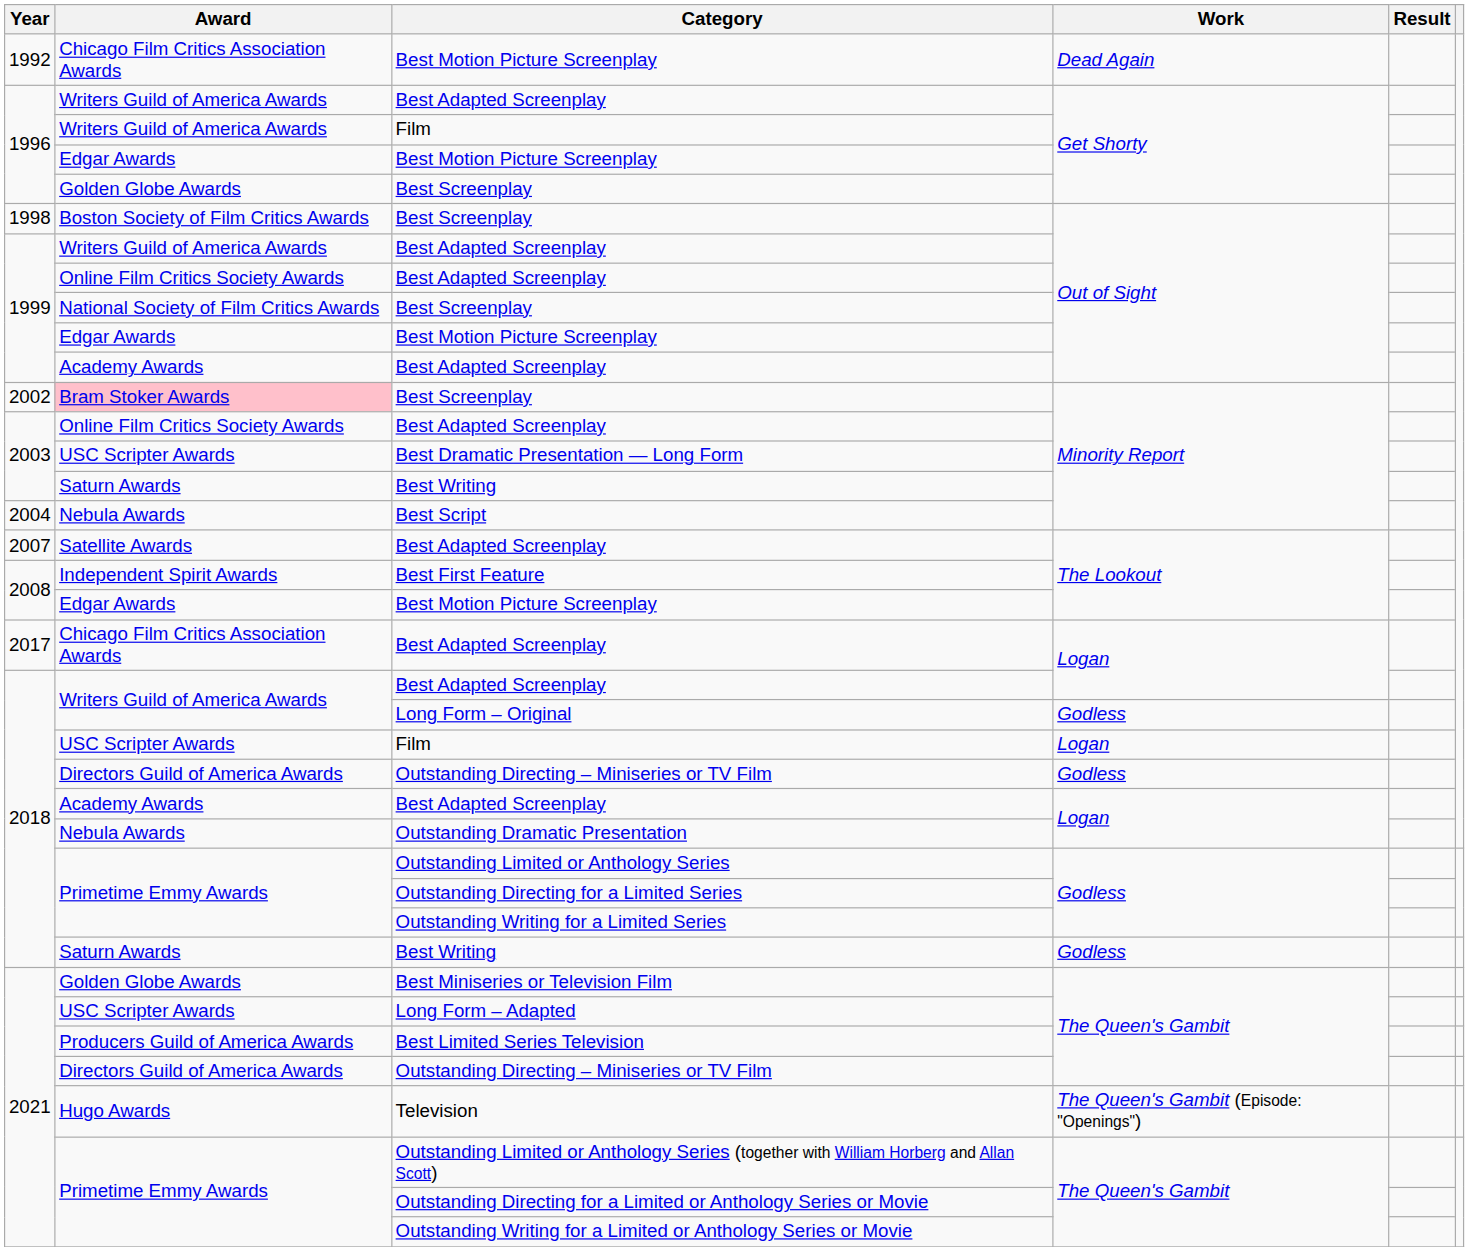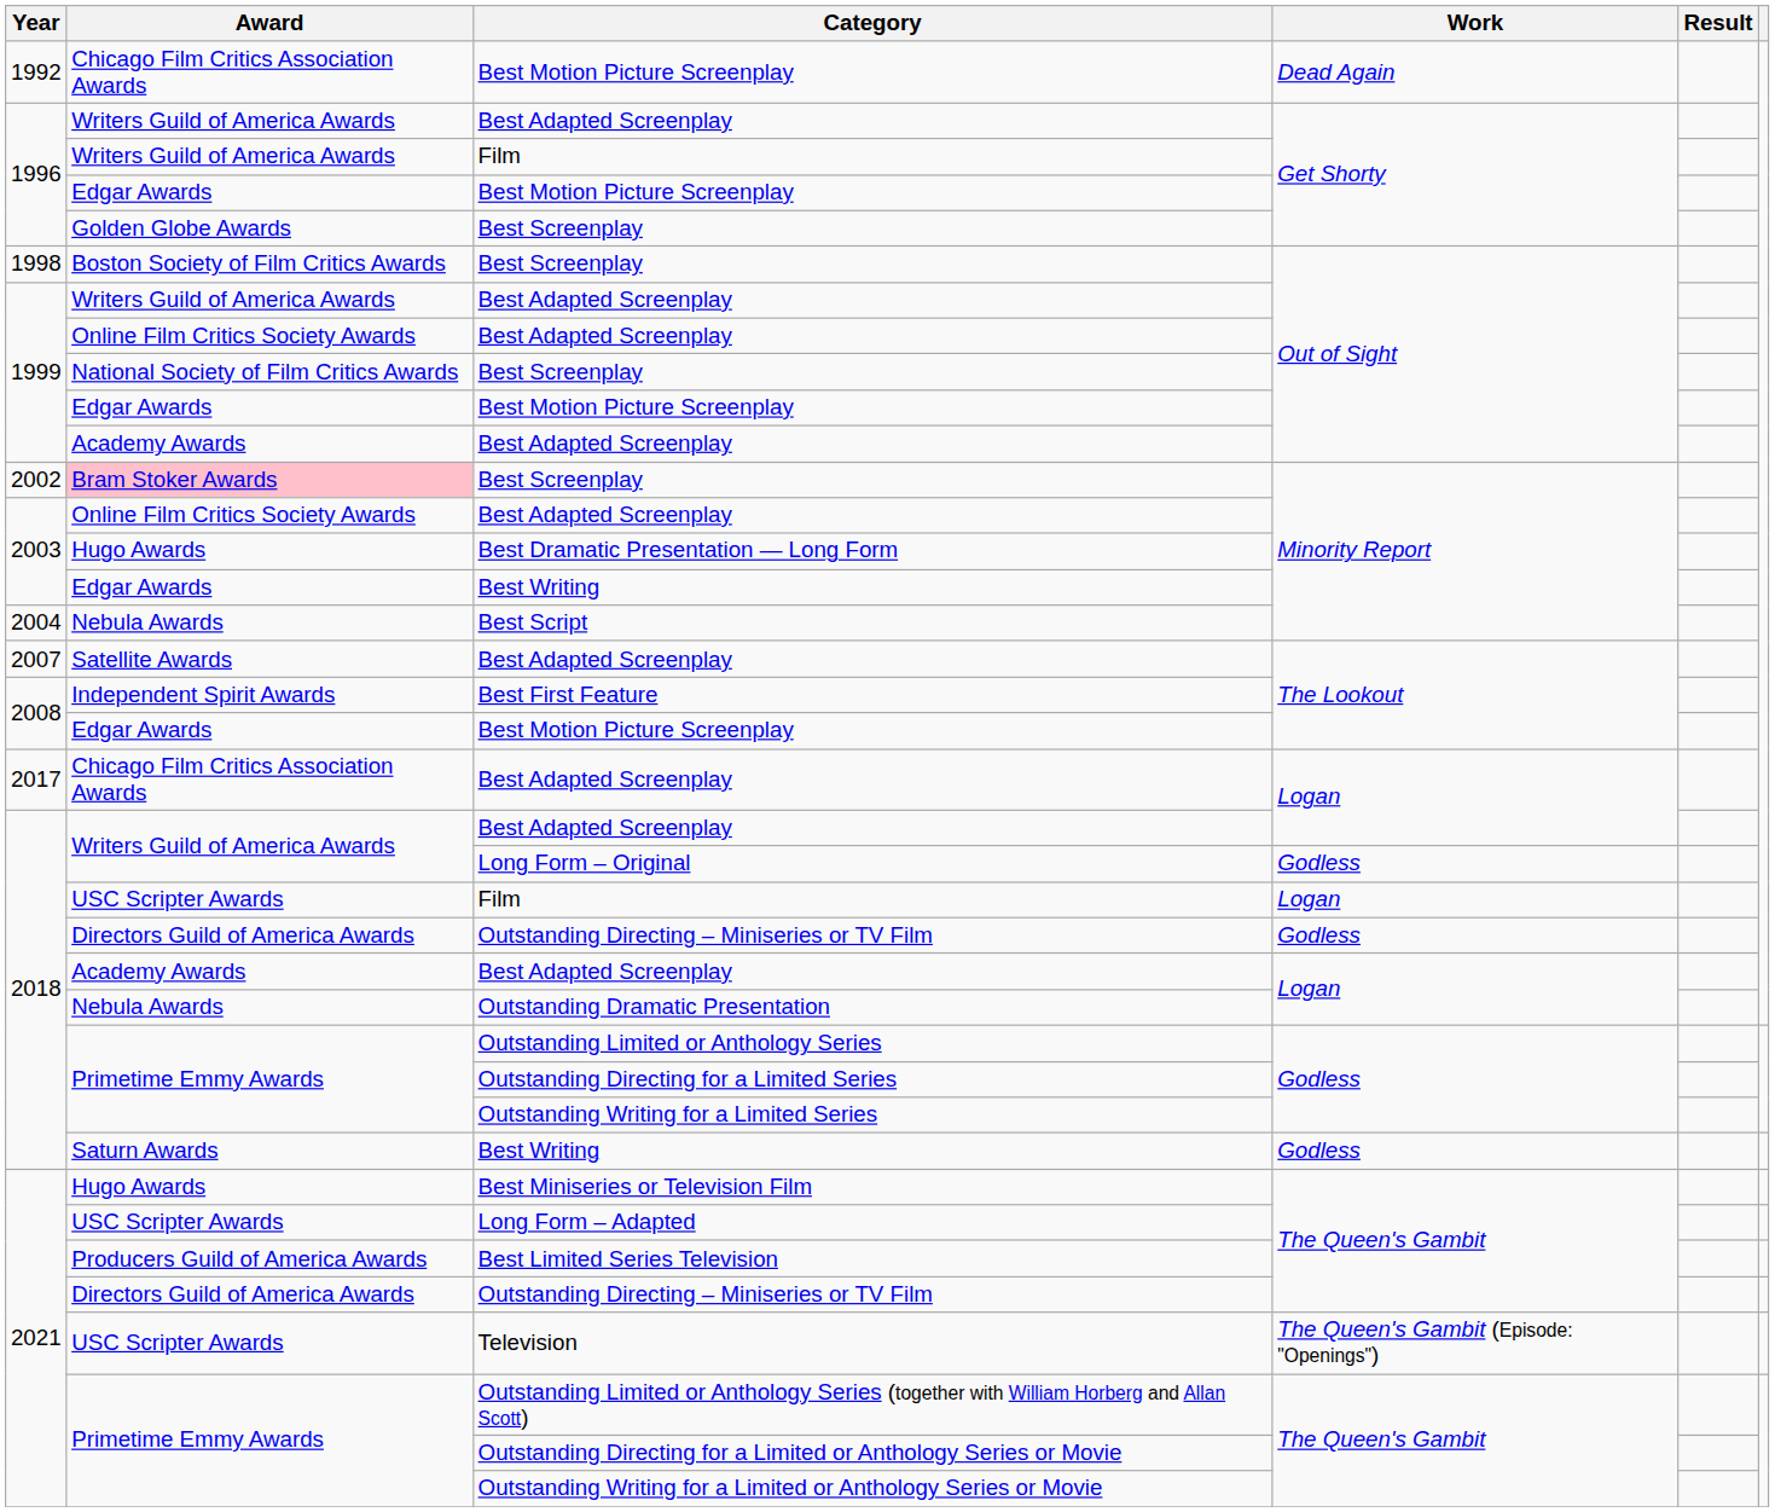 <table class="wikitable sortable">
 <tr>
 <th>Year</th>
 <th>Award</th>
 <th>Category</th>
 <th>Work</th>
 <th>Result</th>
 <th class="unsortable"></th>
 </tr>
 <tr>
 <td>1992</td>
 <td><a href='#'>Chicago Film Critics Association Awards</a></td>
 <td><a href='#'>Best Motion Picture Screenplay</a></td>
 <td><em><a href='#'>Dead Again</a></em></td>
 <td></td>
 <td rowspan="26"></td>
 </tr>
 <tr>
 <td rowspan="4">1996</td>
 <td><a href='#'>Writers Guild of America Awards</a></td>
 <td><a href='#'>Best Adapted Screenplay</a></td>
 <td rowspan="4"><em><a href='#'>Get Shorty</a></em></td>
 <td></td>
 </tr>
 <tr>
 <td><a href='#'>Writers Guild of America Awards</a></td>
 <td>Film</td>
 <td></td>
 </tr>
 <tr>
 <td><a href='#'>Edgar Awards</a></td>
 <td><a href='#'>Best Motion Picture Screenplay</a></td>
 <td></td>
 </tr>
 <tr>
 <td><a href='#'>Golden Globe Awards</a></td>
 <td><a href='#'>Best Screenplay</a></td>
 <td></td>
 </tr>
 <tr>
 <td>1998</td>
 <td><a href='#'>Boston Society of Film Critics Awards</a></td>
 <td><a href='#'>Best Screenplay</a></td>
 <td rowspan="6"><em><a href='#'>Out of Sight</a></em></td>
 <td></td>
 </tr>
 <tr>
 <td rowspan="5">1999</td>
 <td><a href='#'>Writers Guild of America Awards</a></td>
 <td><a href='#'>Best Adapted Screenplay</a></td>
 <td></td>
 </tr>
 <tr>
 <td><a href='#'>Online Film Critics Society Awards</a></td>
 <td><a href='#'>Best Adapted Screenplay</a></td>
 <td></td>
 </tr>
 <tr>
 <td><a href='#'>National Society of Film Critics Awards</a></td>
 <td><a href='#'>Best Screenplay</a></td>
 <td></td>
 </tr>
 <tr>
 <td><a href='#'>Edgar Awards</a></td>
 <td><a href='#'>Best Motion Picture Screenplay</a></td>
 <td></td>
 </tr>
 <tr>
 <td><a href='#'>Academy Awards</a></td>
 <td><a href='#'>Best Adapted Screenplay</a></td>
 <td></td>
 </tr>
 <tr>
 <td>2002</td>
 <td style="background: pink;"><a href='#'>Bram Stoker Awards</a></td>
 <td><a href='#'>Best Screenplay</a></td>
 <td rowspan="5"><em><a href='#'>Minority Report</a></em></td>
 <td></td>
 </tr>
 <tr>
 <td rowspan="3">2003</td>
 <td><a href='#'>Online Film Critics Society Awards</a></td>
 <td><a href='#'>Best Adapted Screenplay</a></td>
 <td></td>
 </tr>
 <tr>
-<td><a href='#'>USC Scripter Awards</a></td>
+<td><a href='#'>Hugo Awards</a></td>
 <td><a href='#'>Best Dramatic Presentation — Long Form</a></td>
 <td></td>
 </tr>
 <tr>
-<td><a href='#'>Saturn Awards</a></td>
+<td><a href='#'>Edgar Awards</a></td>
 <td><a href='#'>Best Writing</a></td>
 <td></td>
 </tr>
 <tr>
 <td>2004</td>
 <td><a href='#'>Nebula Awards</a></td>
 <td><a href='#'>Best Script</a></td>
 <td></td>
 </tr>
 <tr>
 <td>2007</td>
 <td><a href='#'>Satellite Awards</a></td>
 <td><a href='#'>Best Adapted Screenplay</a></td>
 <td rowspan="3"><em><a href='#'>The Lookout</a></em></td>
 <td></td>
 </tr>
 <tr>
 <td rowspan="2">2008</td>
 <td><a href='#'>Independent Spirit Awards</a></td>
 <td><a href='#'>Best First Feature</a></td>
 <td></td>
 </tr>
 <tr>
 <td><a href='#'>Edgar Awards</a></td>
 <td><a href='#'>Best Motion Picture Screenplay</a></td>
 <td></td>
 </tr>
 <tr>
 <td>2017</td>
 <td><a href='#'>Chicago Film Critics Association Awards</a></td>
 <td><a href='#'>Best Adapted Screenplay</a></td>
 <td rowspan="2"><em><a href='#'>Logan</a></em></td>
 <td></td>
 </tr>
 <tr>
 <td rowspan="10">2018</td>
 <td rowspan="2"><a href='#'>Writers Guild of America Awards</a></td>
 <td><a href='#'>Best Adapted Screenplay</a></td>
 <td></td>
 </tr>
 <tr>
 <td><a href='#'>Long Form – Original</a></td>
 <td><em><a href='#'>Godless</a></em></td>
 <td></td>
 </tr>
 <tr>
 <td><a href='#'>USC Scripter Awards</a></td>
 <td>Film</td>
 <td><em><a href='#'>Logan</a></em></td>
 <td></td>
 </tr>
 <tr>
 <td><a href='#'>Directors Guild of America Awards</a></td>
 <td><a href='#'>Outstanding Directing – Miniseries or TV Film</a></td>
 <td><em><a href='#'>Godless</a></em></td>
 <td></td>
 </tr>
 <tr>
 <td><a href='#'>Academy Awards</a></td>
 <td><a href='#'>Best Adapted Screenplay</a></td>
 <td rowspan="2"><em><a href='#'>Logan</a></em></td>
 <td></td>
 </tr>
 <tr>
 <td><a href='#'>Nebula Awards</a></td>
 <td><a href='#'>Outstanding Dramatic Presentation</a></td>
 <td></td>
 </tr>
 <tr>
 <td rowspan="3"><a href='#'>Primetime Emmy Awards</a></td>
 <td><a href='#'>Outstanding Limited or Anthology Series</a></td>
 <td rowspan="3"><em><a href='#'>Godless</a></em></td>
 <td></td>
 <td rowspan="3"></td>
 </tr>
 <tr>
 <td><a href='#'>Outstanding Directing for a Limited Series</a></td>
 <td></td>
 </tr>
 <tr>
 <td><a href='#'>Outstanding Writing for a Limited Series</a></td>
 <td></td>
 </tr>
 <tr>
 <td><a href='#'>Saturn Awards</a></td>
 <td><a href='#'>Best Writing</a></td>
 <td><em><a href='#'>Godless</a></em></td>
 <td></td>
 <td></td>
 </tr>
 <tr>
 <td rowspan="8">2021</td>
-<td><a href='#'>Golden Globe Awards</a></td>
+<td><a href='#'>Hugo Awards</a></td>
 <td><a href='#'>Best Miniseries or Television Film</a></td>
 <td rowspan="4"><em><a href='#'>The Queen's Gambit</a></em></td>
 <td></td>
 <td></td>
 </tr>
 <tr>
 <td><a href='#'>USC Scripter Awards</a></td>
 <td><a href='#'>Long Form – Adapted</a></td>
 <td></td>
 <td></td>
 </tr>
 <tr>
 <td><a href='#'>Producers Guild of America Awards</a></td>
 <td><a href='#'>Best Limited Series Television</a></td>
 <td></td>
 <td></td>
 </tr>
 <tr>
 <td><a href='#'>Directors Guild of America Awards</a></td>
 <td><a href='#'>Outstanding Directing – Miniseries or TV Film</a></td>
 <td></td>
 <td></td>
 </tr>
 <tr>
-<td><a href='#'>Hugo Awards</a></td>
+<td><a href='#'>USC Scripter Awards</a></td>
 <td>Television</td>
 <td><em><a href='#'>The Queen's Gambit</a></em> (<small>Episode: "Openings"</small>)</td>
 <td></td>
 <td></td>
 </tr>
 <tr>
 <td rowspan="3"><a href='#'>Primetime Emmy Awards</a></td>
 <td><a href='#'>Outstanding Limited or Anthology Series</a> (<small>together with <a href='#'>William Horberg</a> and <a href='#'>Allan Scott</a></small>)</td>
 <td rowspan="3"><em><a href='#'>The Queen's Gambit</a></em></td>
 <td></td>
 <td rowspan="3" style="text-align:center;"></td>
 </tr>
 <tr>
 <td><a href='#'>Outstanding Directing for a Limited or Anthology Series or Movie</a></td>
 <td></td>
 </tr>
 <tr>
 <td><a href='#'>Outstanding Writing for a Limited or Anthology Series or Movie</a></td>
 <td></td>
 </tr>
 <tr>
 </tr>
 </table>
